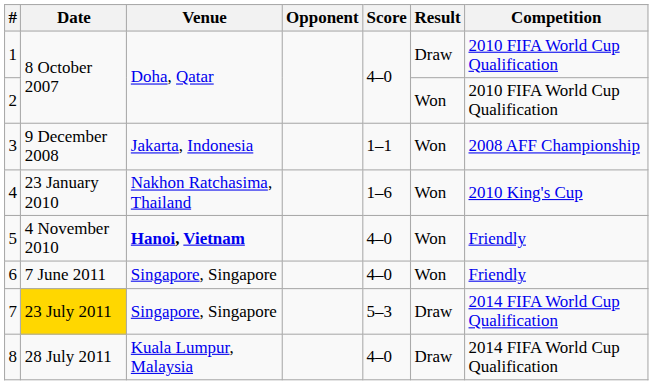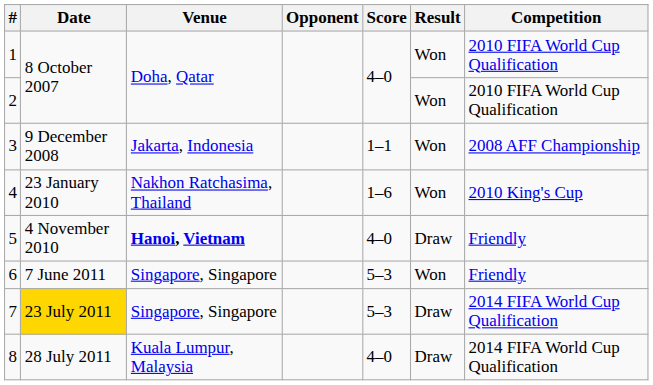 <table class="wikitable">
 <tr>
 <th>#</th>
 <th>Date</th>
 <th>Venue</th>
 <th>Opponent</th>
 <th>Score</th>
 <th>Result</th>
 <th>Competition</th>
 </tr>
 <tr>
 <td>1</td>
 <td rowspan="2">8 October 2007</td>
 <td rowspan="2"><a href='#'>Doha</a>, <a href='#'>Qatar</a></td>
 <td rowspan="2"></td>
 <td rowspan="2">4–0</td>
-<td>Draw</td>
+<td>Won</td>
 <td><a href='#'>2010 FIFA World Cup Qualification</a></td>
 </tr>
 <tr>
 <td>2</td>
 <td>Won</td>
 <td>2010 FIFA World Cup Qualification</td>
 </tr>
 <tr>
 <td>3</td>
 <td>9 December 2008</td>
 <td><a href='#'>Jakarta</a>, <a href='#'>Indonesia</a></td>
 <td></td>
 <td>1–1</td>
 <td>Won</td>
 <td><a href='#'>2008 AFF Championship</a></td>
 </tr>
 <tr>
 <td>4</td>
 <td>23 January 2010</td>
 <td><a href='#'>Nakhon Ratchasima</a>, <a href='#'>Thailand</a></td>
 <td></td>
 <td>1–6</td>
 <td>Won</td>
 <td><a href='#'>2010 King's Cup</a></td>
 </tr>
 <tr>
 <td>5</td>
 <td>4 November 2010</td>
 <td><strong><a href='#'>Hanoi</a>, <a href='#'>Vietnam</a></strong></td>
 <td></td>
 <td>4–0</td>
-<td>Won</td>
+<td>Draw</td>
 <td><a href='#'>Friendly</a></td>
 </tr>
 <tr>
 <td>6</td>
 <td>7 June 2011</td>
 <td><a href='#'>Singapore</a>, Singapore</td>
 <td></td>
-<td>4–0</td>
+<td>5–3</td>
 <td>Won</td>
 <td><a href='#'>Friendly</a></td>
 </tr>
 <tr>
 <td>7</td>
 <td style="background: gold;">23 July 2011</td>
 <td><a href='#'>Singapore</a>, Singapore</td>
 <td></td>
 <td>5–3</td>
 <td>Draw</td>
 <td><a href='#'>2014 FIFA World Cup Qualification</a></td>
 </tr>
 <tr>
 <td>8</td>
 <td>28 July 2011</td>
 <td><a href='#'>Kuala Lumpur</a>, <a href='#'>Malaysia</a></td>
 <td></td>
 <td>4–0</td>
 <td>Draw</td>
 <td>2014 FIFA World Cup Qualification</td>
 </tr>
 </table>
